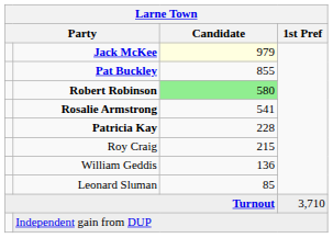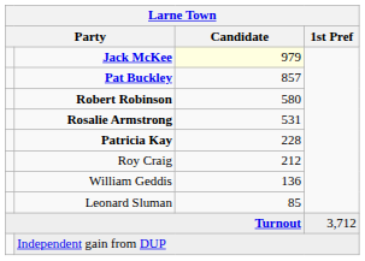 <table class="wikitable">
 <tr>
 <th colspan="4" align="center"><a href='#'>Larne Town</a></th>
 </tr>
 <tr>
 <th colspan="2" align="center" width=200>Party</th>
 <th width=150>Candidate</th>
 <th width=60>1st Pref</th>
 </tr>
 <tr>
 <td></td>
 <td align="right"><strong><a href='#'>Jack McKee</a></strong></td>
 <td align="right" style="background: lightyellow;">979</td>
 </tr>
 <tr>
 <td></td>
 <td align="right"><strong><a href='#'>Pat Buckley</a></strong></td>
-<td align="right">855</td>
+<td align="right">857</td>
 </tr>
 <tr>
 <td></td>
 <td align="right"><strong>Robert Robinson</strong></td>
-<td align="right" style="background: lightgreen;">580</td>
+<td align="right">580</td>
 </tr>
 <tr>
 <td></td>
 <td align="right"><strong>Rosalie Armstrong</strong></td>
-<td align="right">541</td>
+<td align="right">531</td>
 </tr>
 <tr>
 <td></td>
 <td align="right"><strong>Patricia Kay</strong></td>
 <td align="right">228</td>
 </tr>
 <tr>
 <td></td>
 <td align="right">Roy Craig</td>
-<td align="right">215</td>
+<td align="right">212</td>
 </tr>
 <tr>
 <td></td>
 <td align="right">William Geddis</td>
 <td align="right">136</td>
 </tr>
 <tr>
 <td></td>
 <td align="right">Leonard Sluman</td>
 <td align="right">85</td>
 </tr>
 <tr bgcolor="EEEEEE">
 <td colspan=3 align="right"><strong><a href='#'>Turnout</a></strong></td>
-<td align="right">3,710</td>
+<td align="right">3,712</td>
 </tr>
 <tr>
 <td bgcolor=></td>
 <td colspan=3 bgcolor="EEEEEE"><a href='#'>Independent</a> gain from <a href='#'>DUP</a></td>
 </tr>
 </table>
